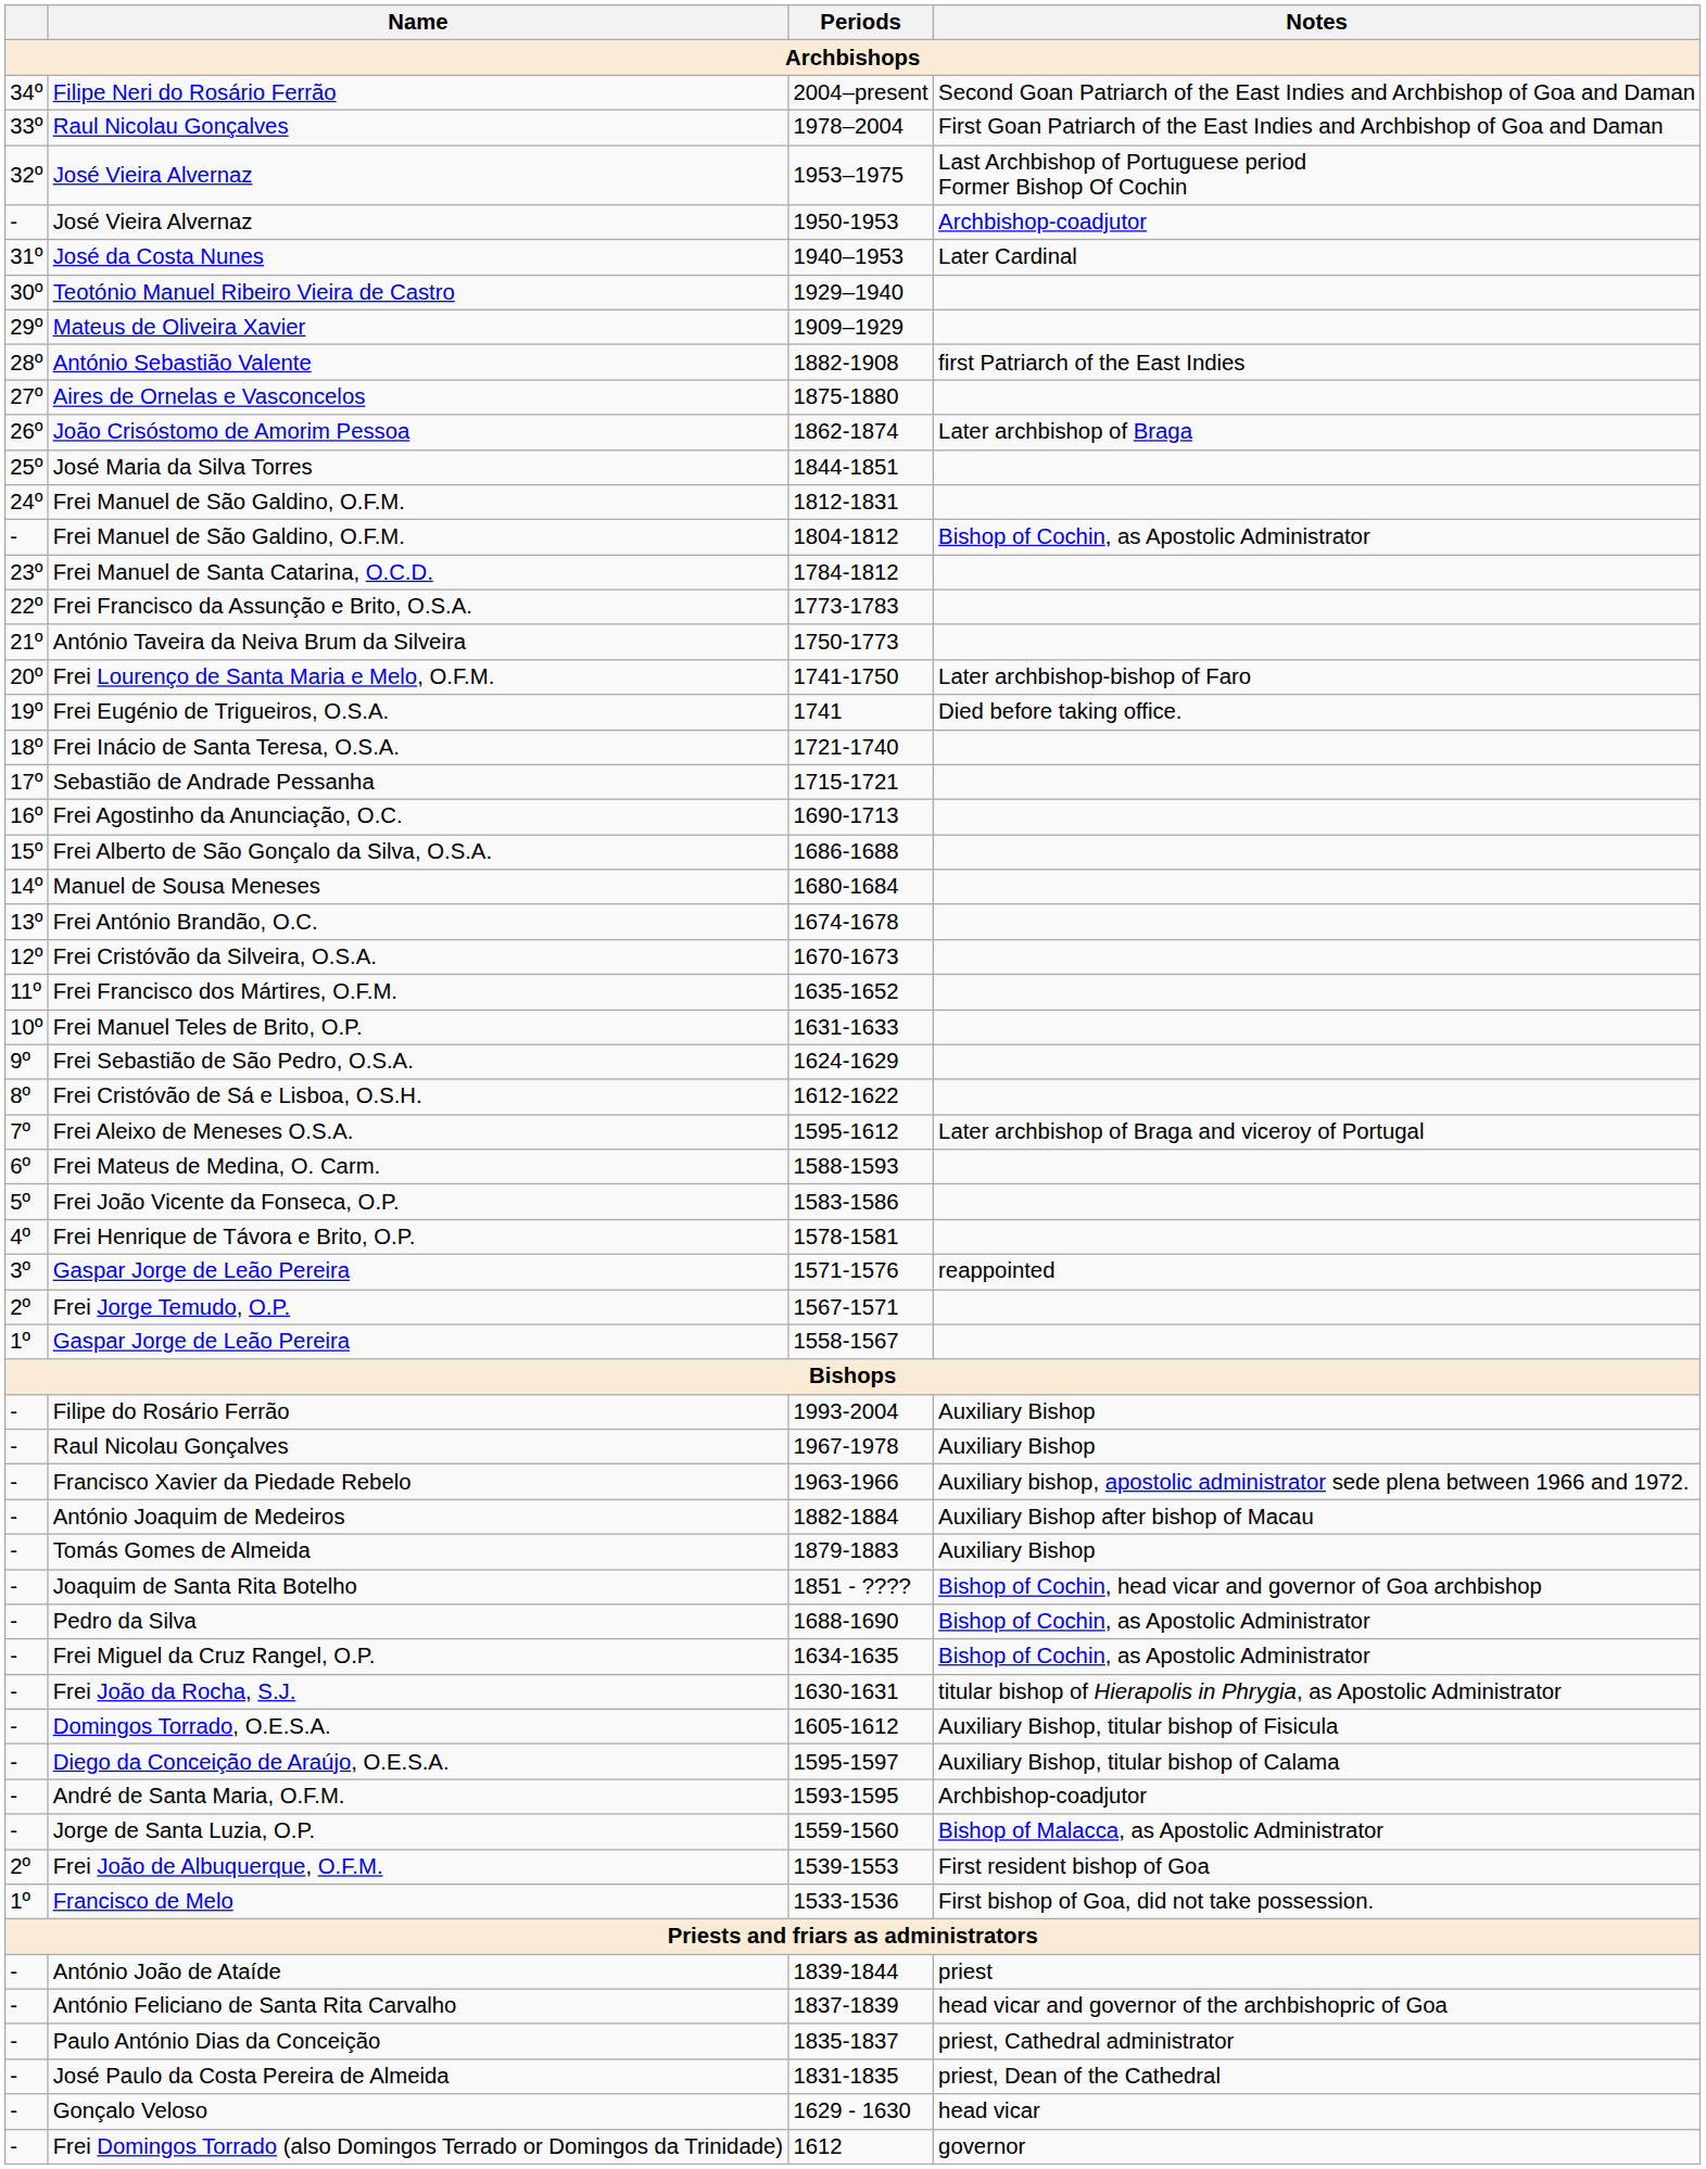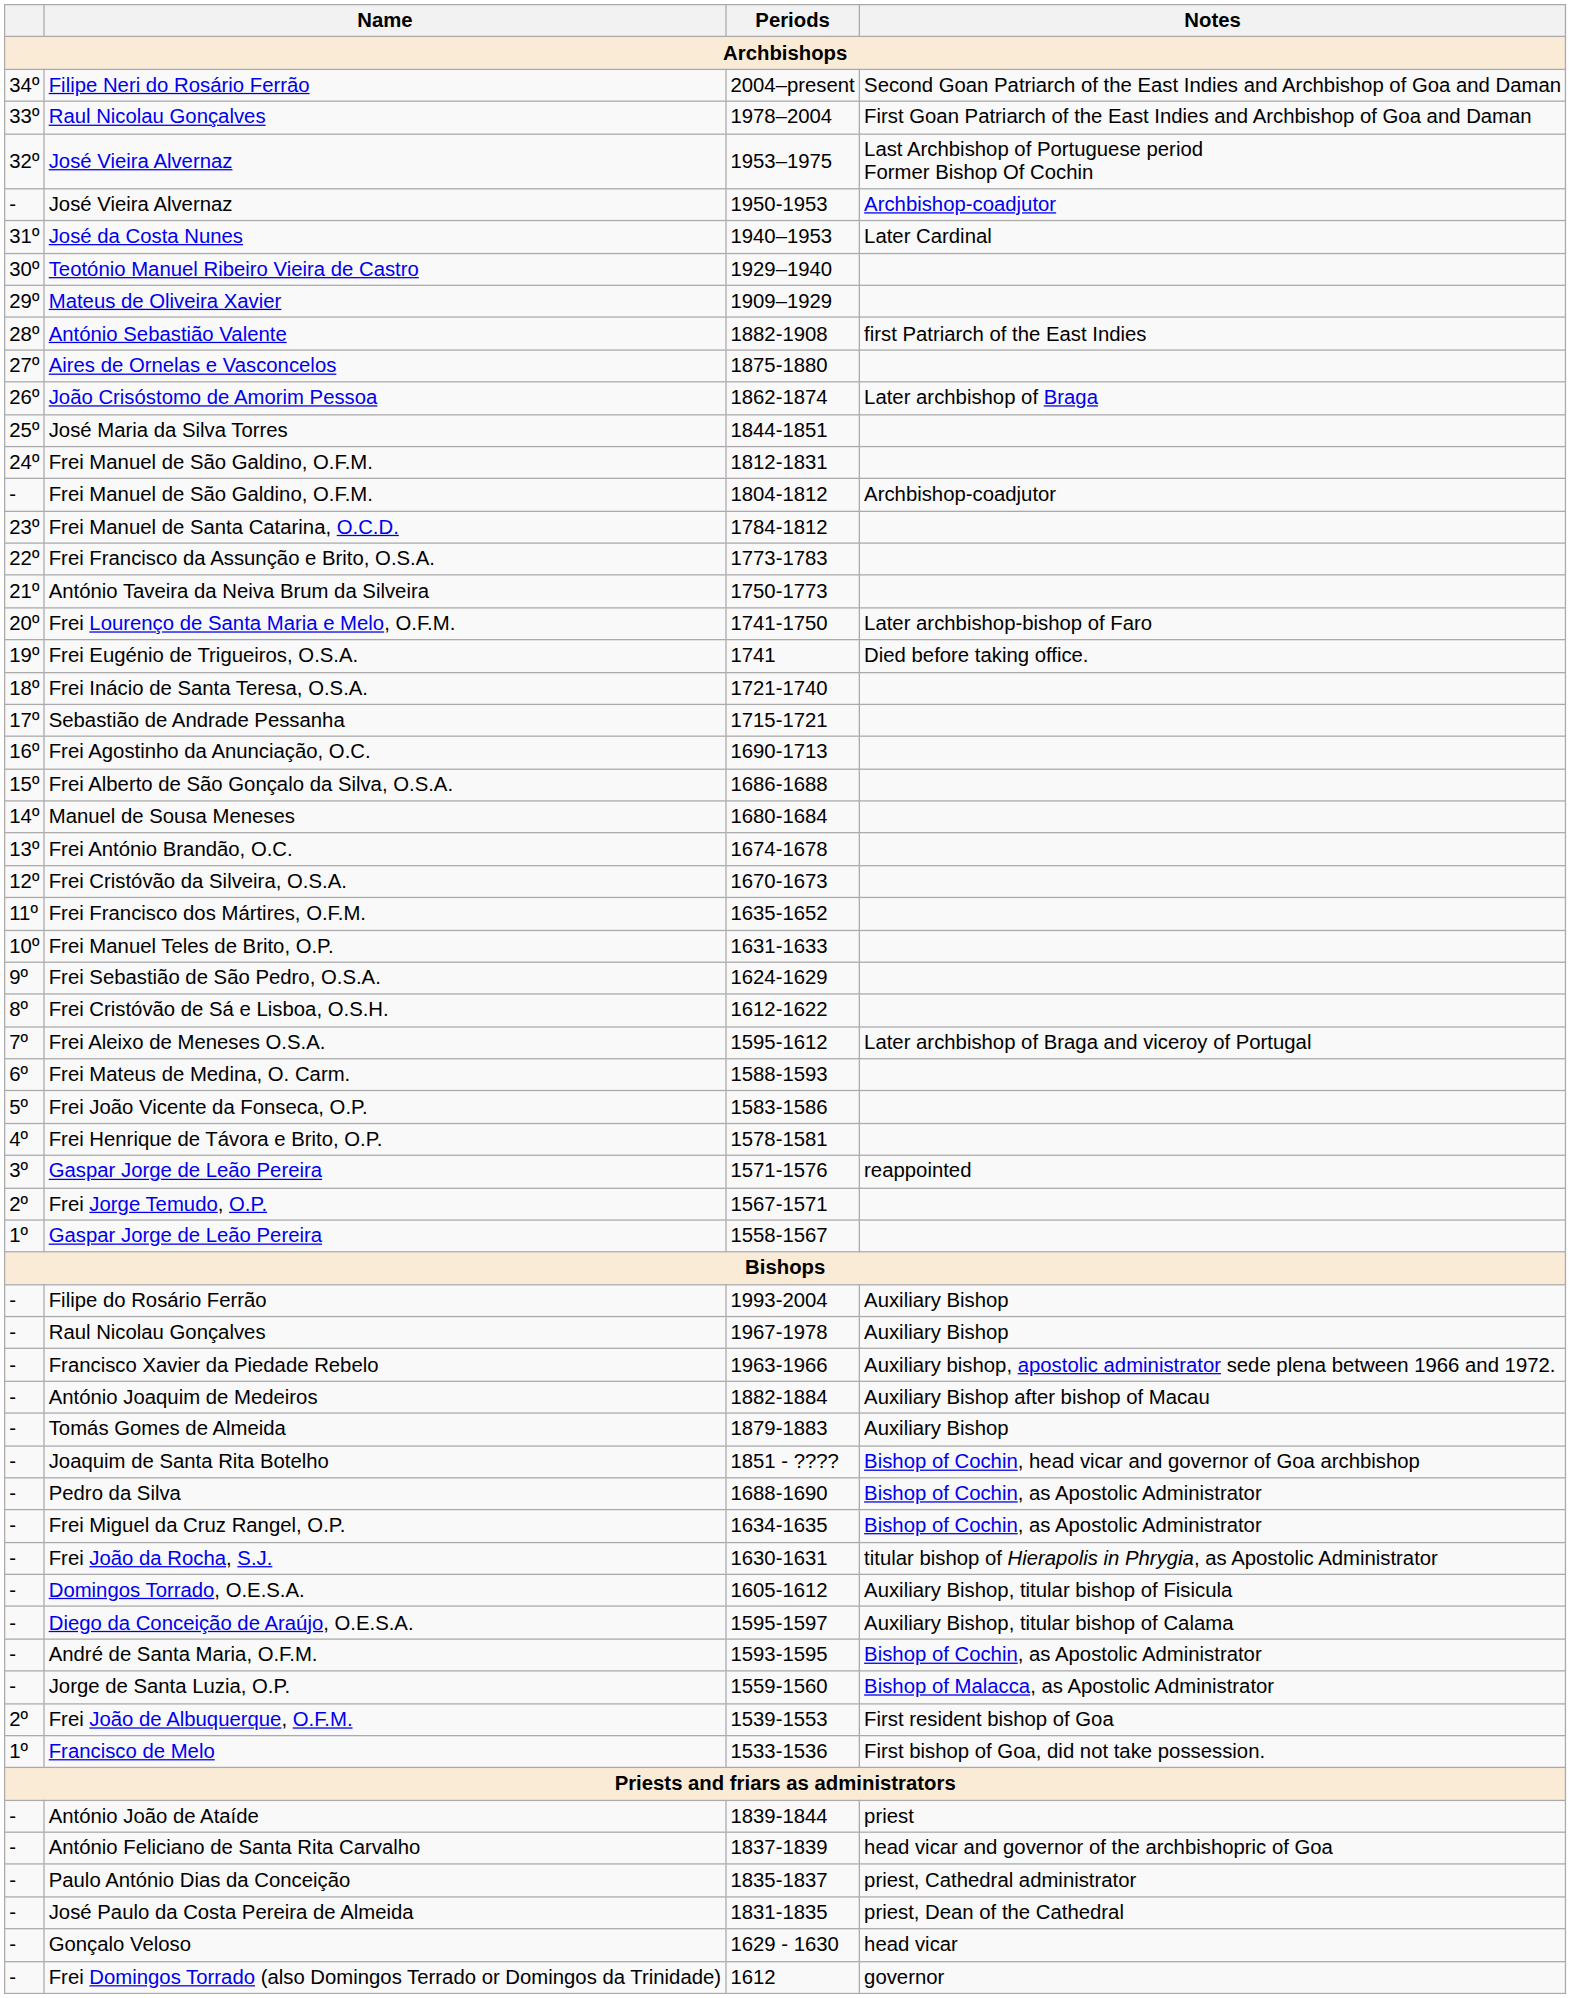 <table class="wikitable">
 <tr>
 <th></th>
 <th>Name</th>
 <th>Periods</th>
 <th>Notes</th>
 </tr>
 <tr>
 <th colspan=4 style="background:#FAEBD7; text-align:center;"><strong>Archbishops</strong></th>
 </tr>
 <tr>
 <td>34º</td>
 <td><a href='#'>Filipe Neri do Rosário Ferrão</a></td>
 <td>2004–present</td>
 <td>Second Goan Patriarch of the East Indies and Archbishop of Goa and Daman</td>
 </tr>
 <tr>
 <td>33º</td>
 <td><a href='#'>Raul Nicolau Gonçalves</a></td>
 <td>1978–2004</td>
 <td>First Goan Patriarch of the East Indies and Archbishop of Goa and Daman</td>
 </tr>
 <tr>
 <td>32º</td>
 <td><a href='#'>José Vieira Alvernaz</a></td>
 <td>1953–1975</td>
 <td>Last Archbishop of Portuguese period<br>Former Bishop Of Cochin</td>
 </tr>
 <tr>
 <td>-</td>
 <td>José Vieira Alvernaz</td>
 <td>1950-1953</td>
 <td><a href='#'>Archbishop-coadjutor</a></td>
 </tr>
 <tr>
 <td>31º</td>
 <td><a href='#'>José da Costa Nunes</a></td>
 <td>1940–1953</td>
 <td>Later Cardinal<br></td>
 </tr>
 <tr>
 <td>30º</td>
 <td><a href='#'>Teotónio Manuel Ribeiro Vieira de Castro</a></td>
 <td>1929–1940</td>
 <td></td>
 </tr>
 <tr>
 <td>29º</td>
 <td><a href='#'>Mateus de Oliveira Xavier</a></td>
 <td>1909–1929</td>
 <td></td>
 </tr>
 <tr>
 <td>28º</td>
 <td><a href='#'>António Sebastião Valente</a></td>
 <td>1882-1908</td>
 <td>first Patriarch of the East Indies<br></td>
 </tr>
 <tr>
 <td>27º</td>
 <td><a href='#'>Aires de Ornelas e Vasconcelos</a></td>
 <td>1875-1880</td>
 <td></td>
 </tr>
 <tr>
 <td>26º</td>
 <td><a href='#'>João Crisóstomo de Amorim Pessoa</a></td>
 <td>1862-1874</td>
 <td>Later archbishop of <a href='#'>Braga</a></td>
 </tr>
 <tr>
 <td>25º</td>
 <td>José Maria da Silva Torres</td>
 <td>1844-1851</td>
 <td></td>
 </tr>
 <tr>
 <td>24º</td>
 <td>Frei Manuel de São Galdino, O.F.M.</td>
 <td>1812-1831</td>
 <td></td>
 </tr>
 <tr>
 <td>-</td>
 <td>Frei Manuel de São Galdino, O.F.M.</td>
 <td>1804-1812</td>
-<td><a href='#'>Bishop of Cochin</a>, as Apostolic Administrator<br></td>
+<td>Archbishop-coadjutor</td>
 </tr>
 <tr>
 <td>23º</td>
 <td>Frei Manuel de Santa Catarina, <a href='#'>O.C.D.</a></td>
 <td>1784-1812</td>
 <td></td>
 </tr>
 <tr>
 <td>22º</td>
 <td>Frei Francisco da Assunção e Brito, O.S.A.</td>
 <td>1773-1783</td>
 <td></td>
 </tr>
 <tr>
 <td>21º</td>
 <td>António Taveira da Neiva Brum da Silveira</td>
 <td>1750-1773</td>
 <td></td>
 </tr>
 <tr>
 <td>20º</td>
 <td>Frei <a href='#'>Lourenço de Santa Maria e Melo</a>, O.F.M.</td>
 <td>1741-1750</td>
 <td>Later archbishop-bishop of Faro<br></td>
 </tr>
 <tr>
 <td>19º</td>
 <td>Frei Eugénio de Trigueiros, O.S.A.</td>
 <td>1741</td>
 <td>Died before taking office.</td>
 </tr>
 <tr>
 <td>18º</td>
 <td>Frei Inácio de Santa Teresa, O.S.A.</td>
 <td>1721-1740</td>
 <td></td>
 </tr>
 <tr>
 <td>17º</td>
 <td>Sebastião de Andrade Pessanha</td>
 <td>1715-1721</td>
 <td></td>
 </tr>
 <tr>
 <td>16º</td>
 <td>Frei Agostinho da Anunciação, O.C.</td>
 <td>1690-1713</td>
 <td></td>
 </tr>
 <tr>
 <td>15º</td>
 <td>Frei Alberto de São Gonçalo da Silva, O.S.A.</td>
 <td>1686-1688</td>
 <td></td>
 </tr>
 <tr>
 <td>14º</td>
 <td>Manuel de Sousa Meneses</td>
 <td>1680-1684</td>
 <td></td>
 </tr>
 <tr>
 <td>13º</td>
 <td>Frei António Brandão, O.C.</td>
 <td>1674-1678</td>
 <td></td>
 </tr>
 <tr>
 <td>12º</td>
 <td>Frei Cristóvão da Silveira, O.S.A.</td>
 <td>1670-1673</td>
 <td></td>
 </tr>
 <tr>
 <td>11º</td>
 <td>Frei Francisco dos Mártires, O.F.M.</td>
 <td>1635-1652</td>
 <td></td>
 </tr>
 <tr>
 <td>10º</td>
 <td>Frei Manuel Teles de Brito, O.P.</td>
 <td>1631-1633</td>
 <td></td>
 </tr>
 <tr>
 <td>9º</td>
 <td>Frei Sebastião de São Pedro, O.S.A.</td>
 <td>1624-1629</td>
 <td></td>
 </tr>
 <tr>
 <td>8º</td>
 <td>Frei Cristóvão de Sá e Lisboa, O.S.H.</td>
 <td>1612-1622</td>
 <td></td>
 </tr>
 <tr>
 <td>7º</td>
 <td>Frei Aleixo de Meneses O.S.A.</td>
 <td>1595-1612</td>
 <td>Later archbishop of Braga and viceroy of Portugal<br></td>
 </tr>
 <tr>
 <td>6º</td>
 <td>Frei Mateus de Medina, O. Carm.</td>
 <td>1588-1593</td>
 <td></td>
 </tr>
 <tr>
 <td>5º</td>
 <td>Frei João Vicente da Fonseca, O.P.</td>
 <td>1583-1586</td>
 <td></td>
 </tr>
 <tr>
 <td>4º</td>
 <td>Frei Henrique de Távora e Brito, O.P.</td>
 <td>1578-1581</td>
 <td></td>
 </tr>
 <tr>
 <td>3º</td>
 <td><a href='#'>Gaspar Jorge de Leão Pereira</a></td>
 <td>1571-1576</td>
 <td>reappointed</td>
 </tr>
 <tr>
 <td>2º</td>
 <td>Frei <a href='#'>Jorge Temudo</a>, <a href='#'>O.P.</a></td>
 <td>1567-1571</td>
 <td></td>
 </tr>
 <tr>
 <td>1º</td>
 <td><a href='#'>Gaspar Jorge de Leão Pereira</a></td>
 <td>1558-1567</td>
 <td></td>
 </tr>
 <tr>
 <th colspan="4" style="background:#FAEBD7; text-align:center;"><strong>Bishops</strong></th>
 </tr>
 <tr>
 <td>-</td>
 <td>Filipe do Rosário Ferrão</td>
 <td>1993-2004</td>
 <td>Auxiliary Bishop</td>
 </tr>
 <tr>
 <td>-</td>
 <td>Raul Nicolau Gonçalves</td>
 <td>1967-1978</td>
 <td>Auxiliary Bishop</td>
 </tr>
 <tr>
 <td>-</td>
 <td>Francisco Xavier da Piedade Rebelo</td>
 <td>1963-1966</td>
 <td>Auxiliary bishop, <a href='#'>apostolic administrator</a> sede plena between 1966 and 1972.<br></td>
 </tr>
 <tr>
 <td>-</td>
 <td>António Joaquim de Medeiros</td>
 <td>1882-1884</td>
 <td>Auxiliary Bishop after bishop of Macau<br></td>
 </tr>
 <tr>
 <td>-</td>
 <td>Tomás Gomes de Almeida</td>
 <td>1879-1883</td>
 <td>Auxiliary Bishop</td>
 </tr>
 <tr>
 <td>-</td>
 <td>Joaquim de Santa Rita Botelho</td>
 <td>1851 - ????</td>
 <td><a href='#'>Bishop of Cochin</a>, head vicar and governor of Goa archbishop</td>
 </tr>
 <tr>
 <td>-</td>
 <td>Pedro da Silva</td>
 <td>1688-1690</td>
 <td><a href='#'>Bishop of Cochin</a>, as Apostolic Administrator</td>
 </tr>
 <tr>
 <td>-</td>
 <td>Frei Miguel da Cruz Rangel, O.P.</td>
 <td>1634-1635</td>
 <td><a href='#'>Bishop of Cochin</a>, as Apostolic Administrator</td>
 </tr>
 <tr>
 <td>-</td>
 <td>Frei <a href='#'>João da Rocha</a>, <a href='#'>S.J.</a></td>
 <td>1630-1631</td>
 <td>titular bishop of <em>Hierapolis in Phrygia</em>, as Apostolic Administrator<br></td>
 </tr>
 <tr>
 <td>-</td>
 <td><a href='#'>Domingos Torrado</a>, O.E.S.A.</td>
 <td>1605-1612</td>
 <td>Auxiliary Bishop, titular bishop of Fisicula</td>
 </tr>
 <tr>
 <td>-</td>
 <td><a href='#'>Diego da Conceição de Araújo</a>, O.E.S.A.</td>
 <td>1595-1597</td>
 <td>Auxiliary Bishop, titular bishop of Calama</td>
 </tr>
 <tr>
 <td>-</td>
 <td>André de Santa Maria, O.F.M.</td>
 <td>1593-1595</td>
-<td>Archbishop-coadjutor</td>
+<td><a href='#'>Bishop of Cochin</a>, as Apostolic Administrator<br></td>
 </tr>
 <tr>
 <td>-</td>
 <td>Jorge de Santa Luzia, O.P.</td>
 <td>1559-1560</td>
 <td><a href='#'>Bishop of Malacca</a>, as Apostolic Administrator<br></td>
 </tr>
 <tr>
 <td>2º</td>
 <td>Frei <a href='#'>João de Albuquerque</a>, <a href='#'>O.F.M.</a></td>
 <td>1539-1553</td>
 <td>First resident bishop of Goa</td>
 </tr>
 <tr>
 <td>1º</td>
 <td><a href='#'>Francisco de Melo</a></td>
 <td>1533-1536</td>
 <td>First bishop of Goa, did not take possession.</td>
 </tr>
 <tr>
 <th colspan="4" id="953" style="text-align:center; background:#faebd7;">Priests and friars as administrators</th>
 </tr>
 <tr>
 <td>-</td>
 <td>António João de Ataíde</td>
 <td>1839-1844</td>
 <td>priest</td>
 </tr>
 <tr>
 <td>-</td>
 <td>António Feliciano de Santa Rita Carvalho</td>
 <td>1837-1839</td>
 <td>head vicar and governor of the archbishopric of Goa</td>
 </tr>
 <tr>
 <td>-</td>
 <td>Paulo António Dias da Conceição</td>
 <td>1835-1837</td>
 <td>priest, Cathedral administrator</td>
 </tr>
 <tr>
 <td>-</td>
 <td>José Paulo da Costa Pereira de Almeida</td>
 <td>1831-1835</td>
 <td>priest, Dean of the Cathedral</td>
 </tr>
 <tr>
 <td>-</td>
 <td>Gonçalo Veloso</td>
 <td>1629 - 1630</td>
 <td>head vicar</td>
 </tr>
 <tr>
 <td>-</td>
 <td>Frei <a href='#'>Domingos Torrado</a> (also Domingos Terrado or Domingos da Trinidade)</td>
 <td>1612</td>
 <td>governor</td>
 </tr>
 </table>
